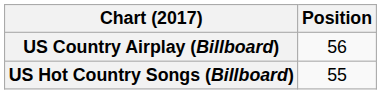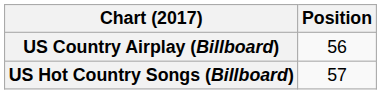 <table class="wikitable sortable plainrowheaders" style="text-align:center">
 <tr>
 <th scope="col">Chart (2017)</th>
 <th scope="col">Position</th>
 </tr>
 <tr>
 <th scope="row">US Country Airplay (<em>Billboard</em>)</th>
 <td>56</td>
 </tr>
 <tr>
 <th scope="row">US Hot Country Songs (<em>Billboard</em>)</th>
-<td>55</td>
+<td>57</td>
 </tr>
 </table>
